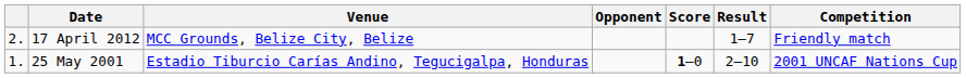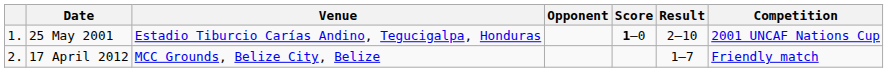 <table class="wikitable">
 <tr>
 <th></th>
 <th>Date</th>
 <th>Venue</th>
 <th>Opponent</th>
 <th>Score</th>
 <th>Result</th>
 <th>Competition</th>
 </tr>
 <tr>
+<td align="center">1.</td>
+<td>25 May 2001</td>
+<td><a href='#'>Estadio Tiburcio Carías Andino</a>, <a href='#'>Tegucigalpa</a>, <a href='#'>Honduras</a></td>
+<td></td>
+<td align="center"><strong>1</strong>–0</td>
+<td align="center">2–10</td>
+<td><a href='#'>2001 UNCAF Nations Cup</a></td>
+</tr>
+<tr>
 <td align="center">2.</td>
 <td>17 April 2012</td>
 <td><a href='#'>MCC Grounds</a>, <a href='#'>Belize City</a>, <a href='#'>Belize</a></td>
 <td></td>
 <td align="center"></td>
 <td align="center">1–7</td>
 <td><a href='#'>Friendly match</a></td>
 </tr>
-<tr>
-<td align="center">1.</td>
-<td>25 May 2001</td>
-<td><a href='#'>Estadio Tiburcio Carías Andino</a>, <a href='#'>Tegucigalpa</a>, <a href='#'>Honduras</a></td>
-<td></td>
-<td align="center"><strong>1</strong>–0</td>
-<td align="center">2–10</td>
-<td><a href='#'>2001 UNCAF Nations Cup</a></td>
-</tr>
 </table>
